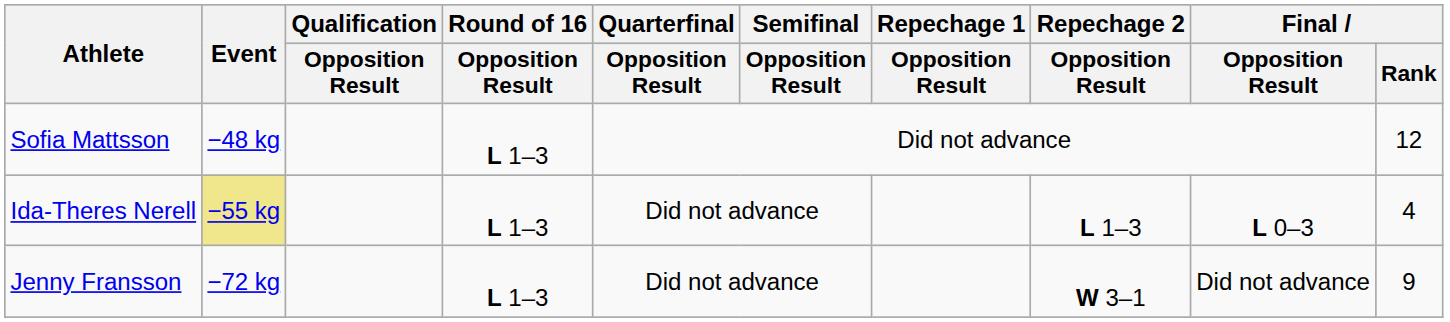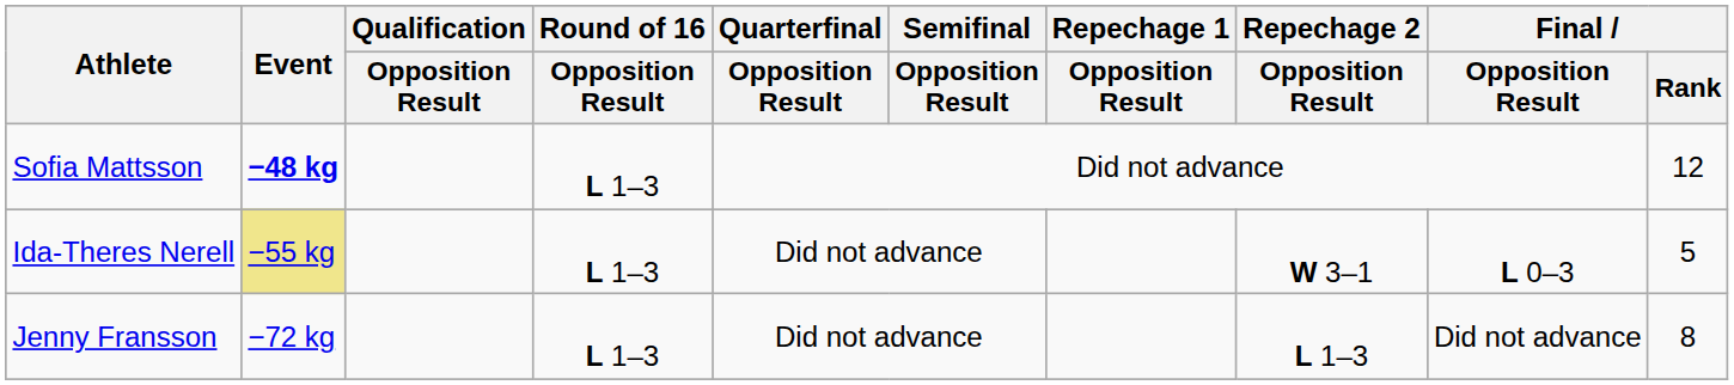 <table class="wikitable" style="font-size:90%">
 <tr>
 <th rowspan="2">Athlete</th>
 <th rowspan="2">Event</th>
 <th>Qualification</th>
 <th>Round of 16</th>
 <th>Quarterfinal</th>
 <th>Semifinal</th>
 <th>Repechage 1</th>
 <th>Repechage 2</th>
 <th colspan=2>Final / </th>
 </tr>
 <tr style="font-size: 95%">
 <th>Opposition<br>Result</th>
 <th>Opposition<br>Result</th>
 <th>Opposition<br>Result</th>
 <th>Opposition<br>Result</th>
 <th>Opposition<br>Result</th>
 <th>Opposition<br>Result</th>
 <th>Opposition<br>Result</th>
 <th>Rank</th>
 </tr>
 <tr align=center>
 <td align=left><a href='#'>Sofia Mattsson</a></td>
-<td align=left><a href='#'>−48 kg</a></td>
+<td align=left><strong><a href='#'>−48 kg</a></strong></td>
 <td></td>
 <td><br><strong>L</strong> 1–3 <sup></sup></td>
 <td colspan=5>Did not advance</td>
 <td>12</td>
 </tr>
 <tr align=center>
 <td align=left><a href='#'>Ida-Theres Nerell</a></td>
 <td align=left style="background: khaki;"><a href='#'>−55 kg</a></td>
 <td></td>
 <td><br><strong>L</strong> 1–3 <sup></sup></td>
 <td colspan=2>Did not advance</td>
 <td></td>
-<td><br><strong>L</strong> 1–3 <sup></sup></td>
+<td><br><strong>W</strong> 3–1 <sup></sup></td>
 <td><br><strong>L</strong> 0–3 <sup></sup></td>
-<td>4</td>
+<td>5</td>
 </tr>
 <tr align=center>
 <td align=left><a href='#'>Jenny Fransson</a></td>
 <td align=left><a href='#'>−72 kg</a></td>
 <td></td>
 <td><br><strong>L</strong> 1–3 <sup></sup></td>
 <td colspan=2>Did not advance</td>
 <td></td>
-<td><br><strong>W</strong> 3–1 <sup></sup></td>
+<td><br><strong>L</strong> 1–3 <sup></sup></td>
 <td>Did not advance</td>
-<td>9</td>
+<td>8</td>
 </tr>
 </table>
